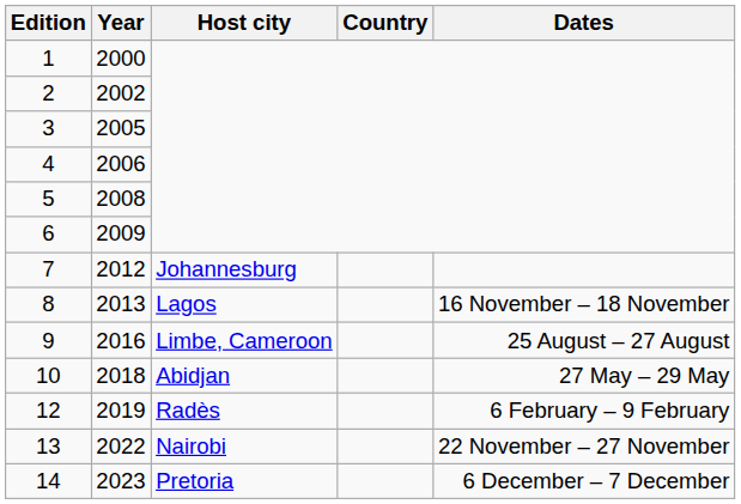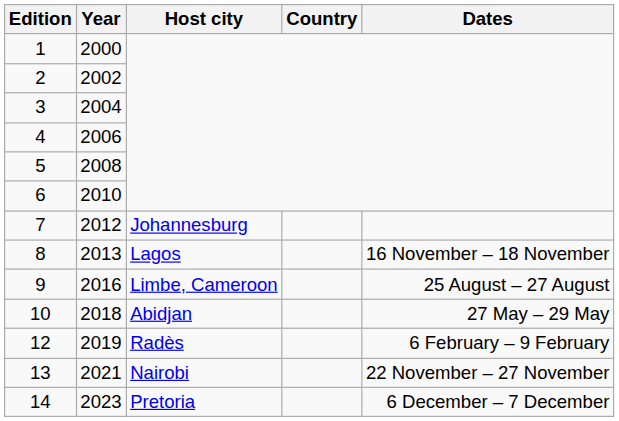 <table class="wikitable">
 <tr>
 <th>Edition</th>
 <th>Year</th>
 <th>Host city</th>
 <th>Country</th>
 <th>Dates</th>
 </tr>
 <tr>
 <td align=center>1</td>
 <td align=center>2000</td>
 </tr>
 <tr>
 <td align=center>2</td>
 <td align=center>2002</td>
 </tr>
 <tr>
 <td align=center>3</td>
-<td align=center>2005</td>
+<td align=center>2004</td>
 </tr>
 <tr>
 <td align=center>4</td>
 <td align=center>2006</td>
 </tr>
 <tr>
 <td align=center>5</td>
 <td align=center>2008</td>
 </tr>
 <tr>
 <td align=center>6</td>
-<td align=center>2009</td>
+<td align=center>2010</td>
 </tr>
 <tr>
 <td align=center>7</td>
 <td align=center>2012</td>
 <td><a href='#'>Johannesburg</a></td>
 <td></td>
 <td align="right"></td>
 </tr>
 <tr>
 <td align=center>8</td>
 <td align=center>2013</td>
 <td><a href='#'>Lagos</a></td>
 <td></td>
 <td align="right">16 November – 18 November</td>
 </tr>
 <tr>
 <td align=center>9</td>
 <td align=center>2016</td>
 <td><a href='#'>Limbe, Cameroon</a></td>
 <td></td>
 <td align="right">25 August – 27 August </td>
 </tr>
 <tr>
 <td align=center>10</td>
 <td align=center>2018</td>
 <td><a href='#'>Abidjan</a></td>
 <td></td>
 <td align="right">27 May – 29 May </td>
 </tr>
 <tr>
 <td align=center>12</td>
 <td align=center>2019</td>
 <td><a href='#'>Radès</a></td>
 <td></td>
 <td align="right">6 February – 9 February </td>
 </tr>
 <tr>
 <td align=center>13</td>
-<td align=center>2022</td>
+<td align=center>2021</td>
 <td><a href='#'>Nairobi</a></td>
 <td></td>
 <td align="right">22 November – 27 November        </td>
 </tr>
 <tr>
 <td align=center>14</td>
 <td align=center>2023</td>
 <td><a href='#'>Pretoria</a></td>
 <td></td>
 <td align="right">6 December – 7 December </td>
 </tr>
 </table>
